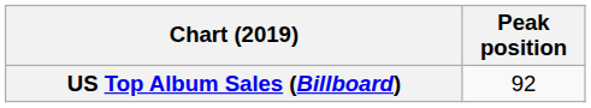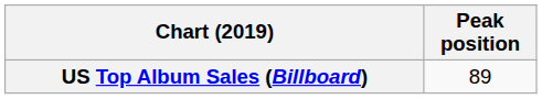 <table class="wikitable plainrowheaders" style="text-align:center;" border="1">
 <tr>
 <th scope="col" style="width:20em;">Chart (2019)</th>
 <th scope="col" style="width:5em;">Peak<br>position</th>
 </tr>
 <tr>
 <th scope="row">US <a href='#'>Top Album Sales</a> (<em><a href='#'>Billboard</a></em>)</th>
-<td>92</td>
+<td>89</td>
 </tr>
 </table>
